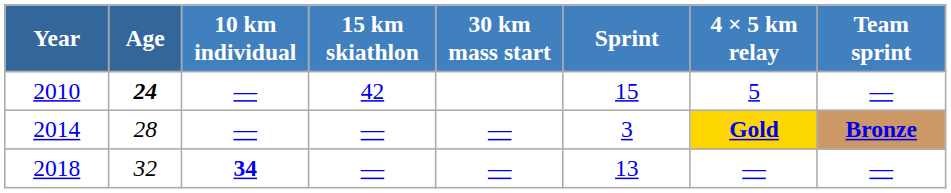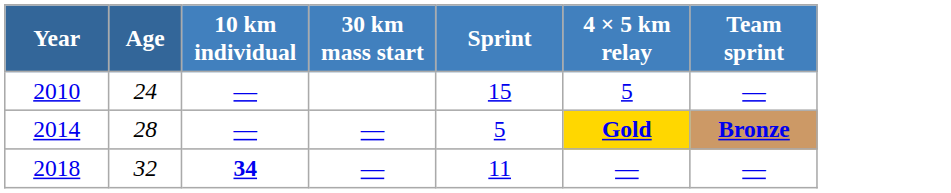 <table class="wikitable" style="font-size:95%; text-align:center; border:grey solid 1px; border-collapse:collapse; background:#ffffff;">
 <tr>
 <th style="background-color:#369; color:white; width:60px;"> Year </th>
 <th style="background-color:#369; color:white; width:40px;"> Age </th>
 <th style="background-color:#4180be; color:white; width:75px;"> 10 km <br> individual </th>
-<th style="background-color:#4180be; color:white; width:75px;"> 15 km <br> skiathlon </th>
 <th style="background-color:#4180be; color:white; width:75px;"> 30 km <br> mass start </th>
 <th style="background-color:#4180be; color:white; width:75px;"> Sprint </th>
 <th style="background-color:#4180be; color:white; width:75px;"> 4 × 5 km <br> relay </th>
 <th style="background-color:#4180be; color:white; width:75px;"> Team <br> sprint </th>
 </tr>
 <tr>
 <td><a href='#'>2010</a></td>
-<td><strong><em>24</em></strong></td>
+<td><em>24</em></td>
 <td><a href='#'>—</a></td>
-<td><a href='#'>42</a></td>
 <td><a href='#'></a></td>
 <td><a href='#'>15</a></td>
 <td><a href='#'>5</a></td>
 <td><a href='#'>—</a></td>
 </tr>
 <tr>
 <td><a href='#'>2014</a></td>
 <td><em>28</em></td>
 <td><a href='#'>—</a></td>
 <td><a href='#'>—</a></td>
-<td><a href='#'>—</a></td>
-<td><a href='#'>3</a></td>
+<td><a href='#'>5</a></td>
 <td style="background:gold;"><a href='#'><strong>Gold</strong></a></td>
 <td style="background:#c96;"><a href='#'><strong>Bronze</strong></a></td>
 </tr>
 <tr>
 <td><a href='#'>2018</a></td>
 <td><em>32</em></td>
 <td><strong><a href='#'>34</a></strong></td>
 <td><a href='#'>—</a></td>
-<td><a href='#'>—</a></td>
-<td><a href='#'>13</a></td>
+<td><a href='#'>11</a></td>
 <td><a href='#'>—</a></td>
 <td><a href='#'>—</a></td>
 </tr>
 </table>
